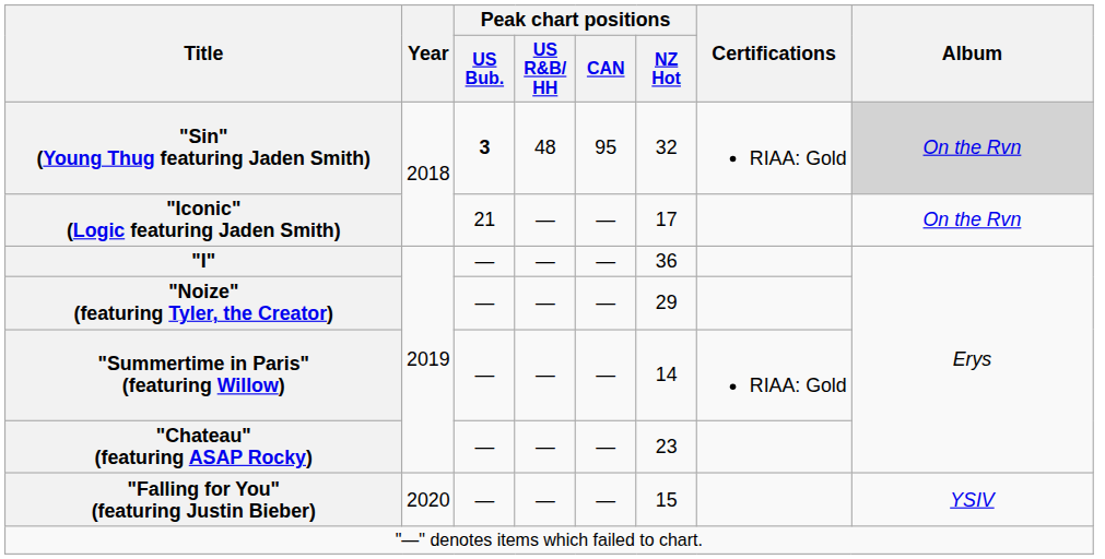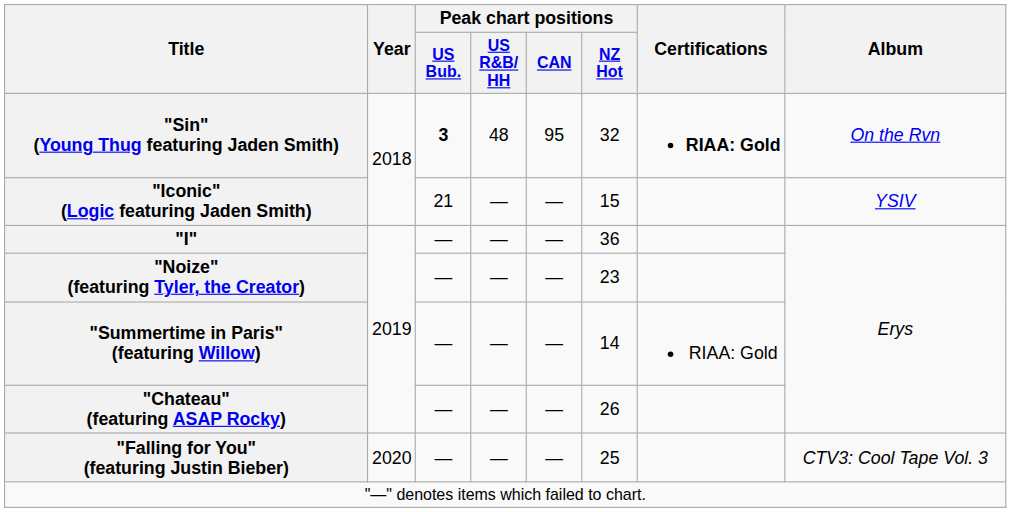 <table class="wikitable plainrowheaders" style="text-align:center;">
 <tr>
 <th scope="col" rowspan="2" style="width:20em;">Title</th>
 <th scope="col" rowspan="2" style="width:1em;">Year</th>
 <th scope="col" colspan="4">Peak chart positions</th>
 <th scope="col" rowspan="2">Certifications</th>
 <th scope="col" rowspan="2" style="width:12em;">Album</th>
 </tr>
 <tr>
 <th scope="col" style="width:3em;font-size:90%;"><a href='#'>US<br>Bub.</a><br></th>
 <th scope="col" style="width:3em;font-size:90%;"><a href='#'>US<br>R&B/<br>HH</a><br></th>
 <th scope="col" style="width:3em;font-size:90%;"><a href='#'>CAN</a><br></th>
 <th scope="col" style="width:3em;font-size:90%;"><a href='#'>NZ<br>Hot</a><br></th>
 </tr>
 <tr>
 <th scope="row">"Sin"<br><span>(<a href='#'>Young Thug</a> featuring Jaden Smith)</span></th>
 <td rowspan="2">2018</td>
 <td><strong>3</strong></td>
 <td>48</td>
 <td>95</td>
 <td>32</td>
-<td><br><ul><li>RIAA: Gold</li></ul></td>
-<td style="background: lightgrey;"><em><a href='#'>On the Rvn</a></em></td>
+<td><strong><br><ul><li>RIAA: Gold</li></ul></strong></td>
+<td><em><a href='#'>On the Rvn</a></em></td>
 </tr>
 <tr>
 <th scope="row">"Iconic"<br><span>(<a href='#'>Logic</a> featuring Jaden Smith)</span></th>
 <td>21</td>
 <td>—</td>
 <td>—</td>
-<td>17</td>
+<td>15</td>
 <td></td>
-<td><em><a href='#'>On the Rvn</a></em></td>
+<td><em><a href='#'>YSIV</a></em></td>
 </tr>
 <tr>
 <th scope="row">"I"</th>
 <td rowspan="4">2019</td>
 <td>—</td>
 <td>—</td>
 <td>—</td>
 <td>36</td>
 <td></td>
 <td rowspan="4"><em>Erys</em></td>
 </tr>
 <tr>
 <th scope="row">"Noize"<br><span>(featuring <a href='#'>Tyler, the Creator</a>)</span></th>
 <td>—</td>
 <td>—</td>
 <td>—</td>
-<td>29</td>
+<td>23</td>
 <td></td>
 </tr>
 <tr>
 <th scope="row">"Summertime in Paris"<br><span>(featuring <a href='#'>Willow</a>)</span></th>
 <td>—</td>
 <td>—</td>
 <td>—</td>
 <td>14</td>
 <td><br><ul><li>RIAA: Gold</li></ul></td>
 </tr>
 <tr>
 <th scope="row">"Chateau"<br><span>(featuring <a href='#'>ASAP Rocky</a>)</span></th>
 <td>—</td>
 <td>—</td>
 <td>—</td>
-<td>23</td>
+<td>26</td>
 <td></td>
 </tr>
 <tr>
 <th scope="row">"Falling for You"<br><span>(featuring Justin Bieber)</span></th>
 <td>2020</td>
 <td>—</td>
 <td>—</td>
 <td>—</td>
-<td>15</td>
+<td>25</td>
 <td></td>
-<td><em><a href='#'>YSIV</a></em></td>
+<td><em>CTV3: Cool Tape Vol. 3</em></td>
 </tr>
 <tr>
 <td colspan="13" style="font-size:90%;">"—" denotes items which failed to chart.</td>
 </tr>
 </table>
